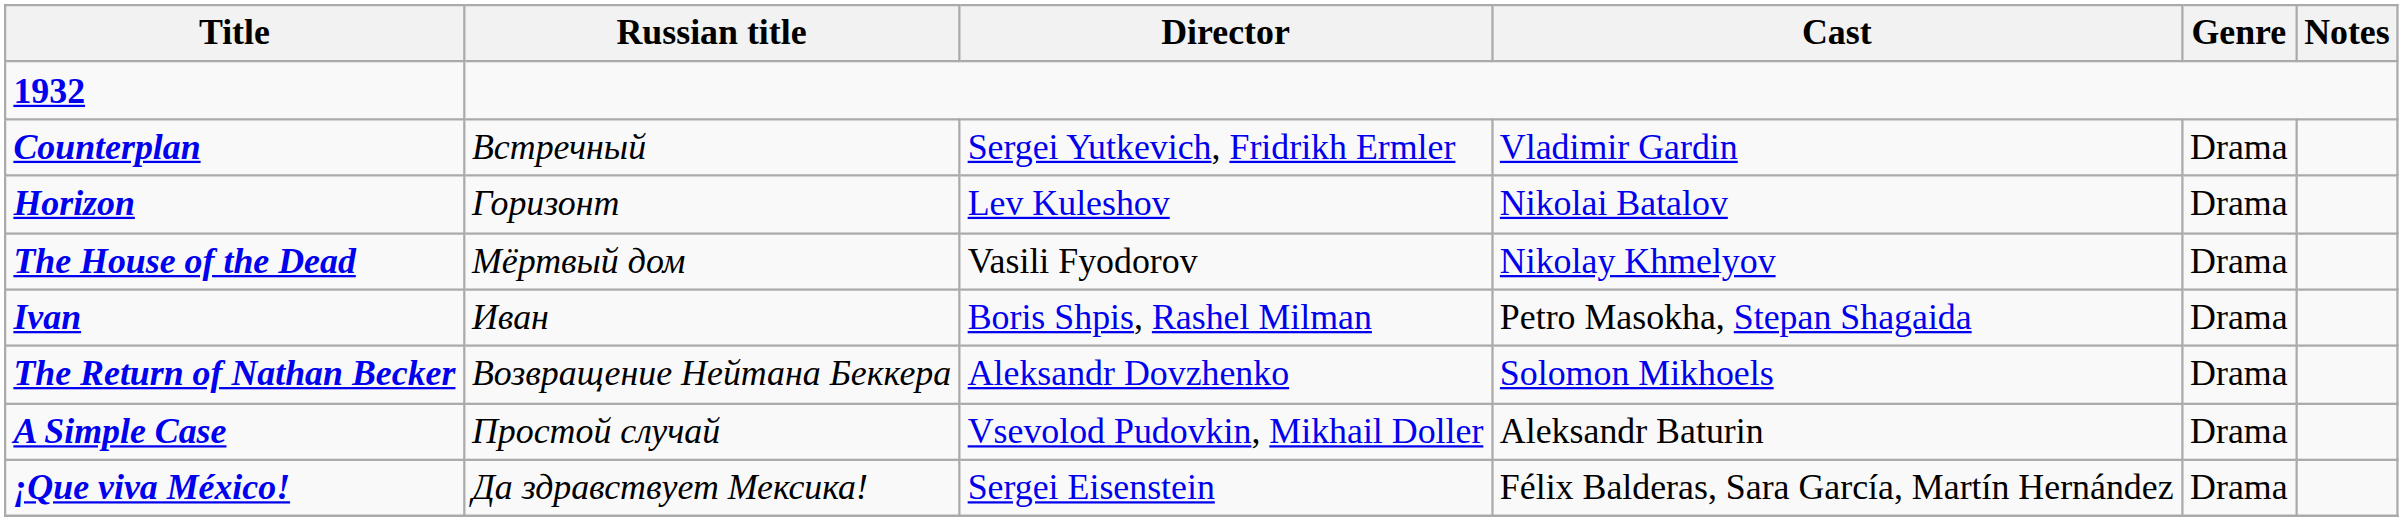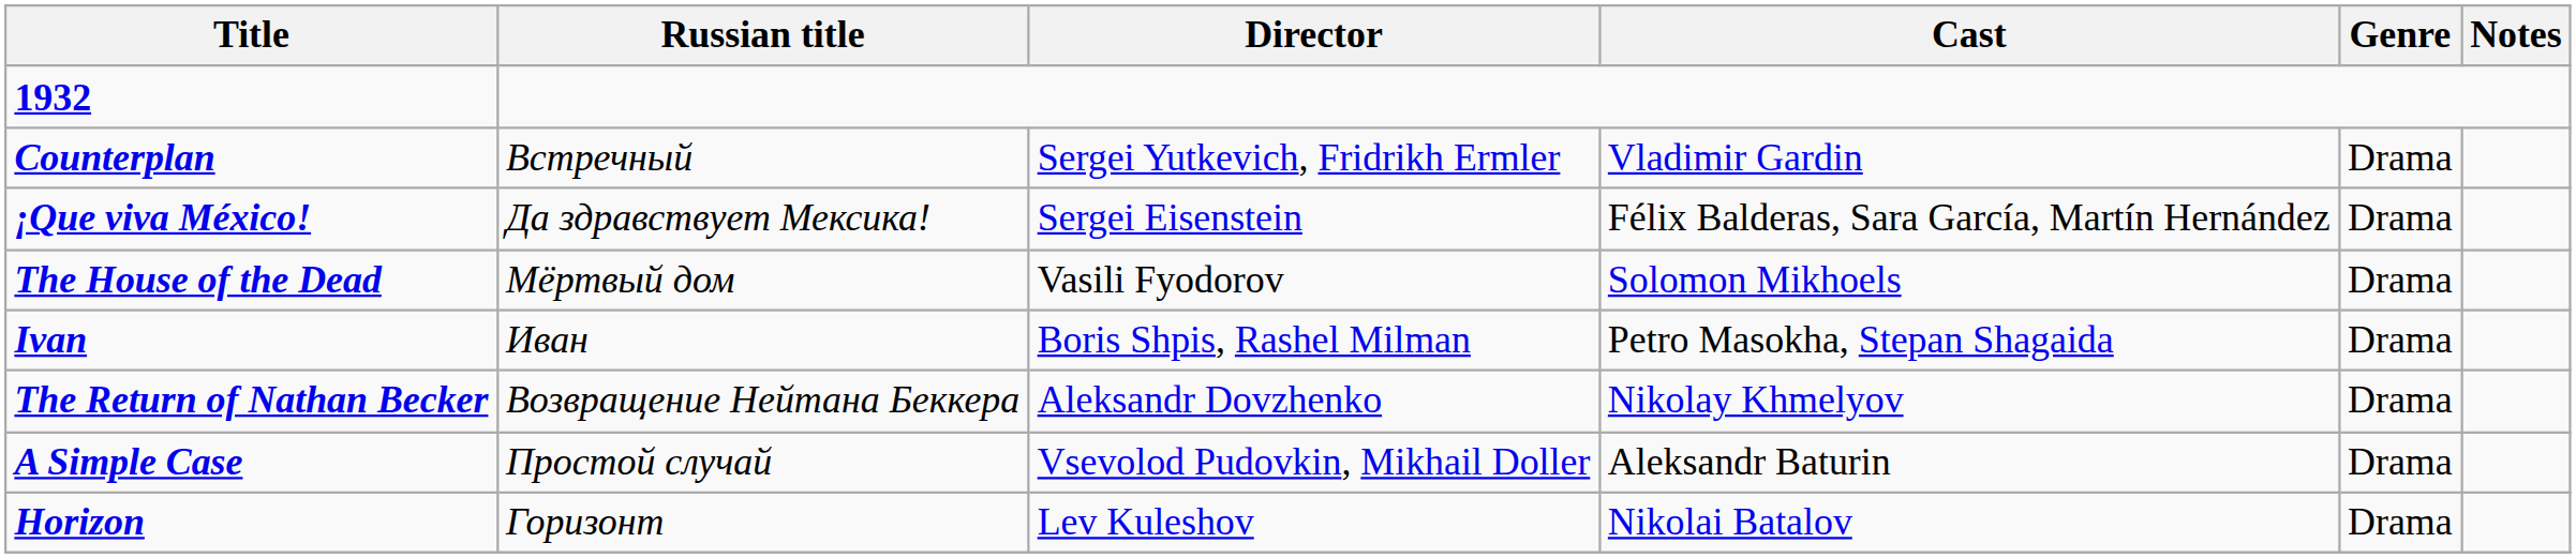 <table class="wikitable">
 <tr>
 <th>Title</th>
 <th>Russian title</th>
 <th>Director</th>
 <th>Cast</th>
 <th>Genre</th>
 <th>Notes</th>
 </tr>
 <tr>
 <td><strong><a href='#'>1932</a></strong></td>
 </tr>
 <tr>
 <td><strong><em><a href='#'>Counterplan</a></em></strong></td>
 <td><em>Встречный</em></td>
 <td><a href='#'>Sergei Yutkevich</a>, <a href='#'>Fridrikh Ermler</a></td>
 <td><a href='#'>Vladimir Gardin</a></td>
 <td>Drama</td>
 <td></td>
 </tr>
 <tr>
-<td><strong><em><a href='#'>Horizon</a></em></strong></td>
-<td><em>Горизонт</em></td>
-<td><a href='#'>Lev Kuleshov</a></td>
-<td><a href='#'>Nikolai Batalov</a></td>
+<td><strong><em><a href='#'>¡Que viva México!</a></em></strong></td>
+<td><em>Да здравствует Мексика!</em></td>
+<td><a href='#'>Sergei Eisenstein</a></td>
+<td>Félix Balderas, Sara García, Martín Hernández</td>
 <td>Drama</td>
 <td></td>
 </tr>
 <tr>
 <td><strong><em><a href='#'>The House of the Dead</a></em></strong></td>
 <td><em>Мёртвый дом</em></td>
 <td>Vasili Fyodorov</td>
-<td><a href='#'>Nikolay Khmelyov</a></td>
+<td><a href='#'>Solomon Mikhoels</a></td>
 <td>Drama</td>
 <td></td>
 </tr>
 <tr>
 <td><strong><em><a href='#'>Ivan</a></em></strong></td>
 <td><em>Иван</em></td>
 <td><a href='#'>Boris Shpis</a>, <a href='#'>Rashel Milman</a></td>
 <td>Petro Masokha, <a href='#'>Stepan Shagaida</a></td>
 <td>Drama</td>
 <td></td>
 </tr>
 <tr>
 <td><strong><em><a href='#'>The Return of Nathan Becker</a></em></strong></td>
 <td><em>Возвращение Нейтана Беккера</em></td>
 <td><a href='#'>Aleksandr Dovzhenko</a></td>
-<td><a href='#'>Solomon Mikhoels</a></td>
+<td><a href='#'>Nikolay Khmelyov</a></td>
 <td>Drama</td>
 <td></td>
 </tr>
 <tr>
 <td><strong><em><a href='#'>A Simple Case</a></em></strong></td>
 <td><em>Простой случай</em></td>
 <td><a href='#'>Vsevolod Pudovkin</a>, <a href='#'>Mikhail Doller</a></td>
 <td>Aleksandr Baturin</td>
 <td>Drama</td>
 <td></td>
 </tr>
 <tr>
-<td><strong><em><a href='#'>¡Que viva México!</a></em></strong></td>
-<td><em>Да здравствует Мексика!</em></td>
-<td><a href='#'>Sergei Eisenstein</a></td>
-<td>Félix Balderas, Sara García, Martín Hernández</td>
+<td><strong><em><a href='#'>Horizon</a></em></strong></td>
+<td><em>Горизонт</em></td>
+<td><a href='#'>Lev Kuleshov</a></td>
+<td><a href='#'>Nikolai Batalov</a></td>
 <td>Drama</td>
 <td></td>
 </tr>
 <tr>
 </tr>
 </table>
